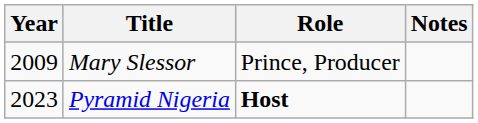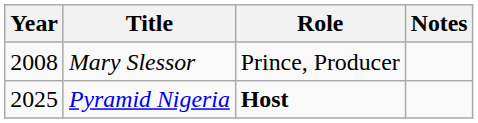 <table class="wikitable">
 <tr>
 <th>Year</th>
 <th>Title</th>
 <th>Role</th>
 <th>Notes</th>
 </tr>
 <tr>
-<td>2009</td>
+<td>2008</td>
 <td><em>Mary Slessor</em></td>
 <td>Prince, Producer</td>
 <td></td>
 </tr>
 <tr>
-<td>2023</td>
+<td>2025</td>
 <td><em><a href='#'>Pyramid Nigeria</a></em></td>
 <td><strong>Host</strong></td>
 <td></td>
 </tr>
 </table>
